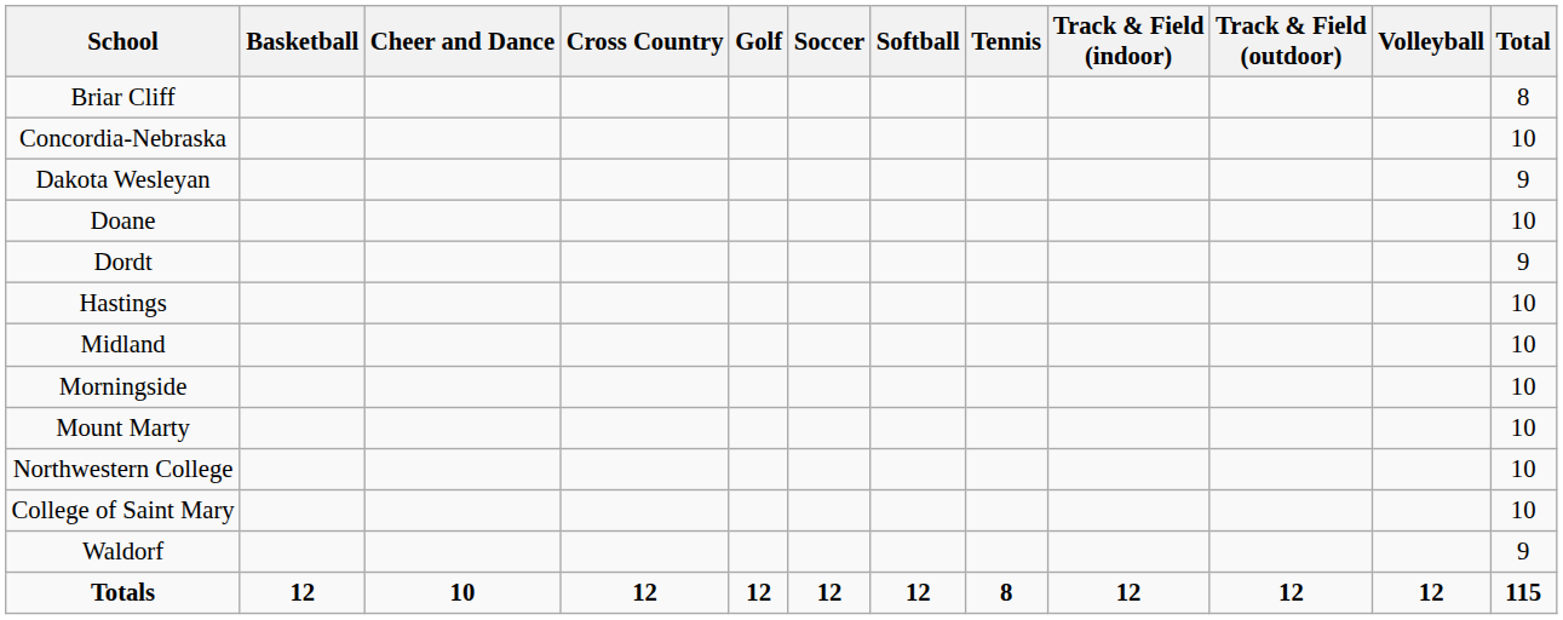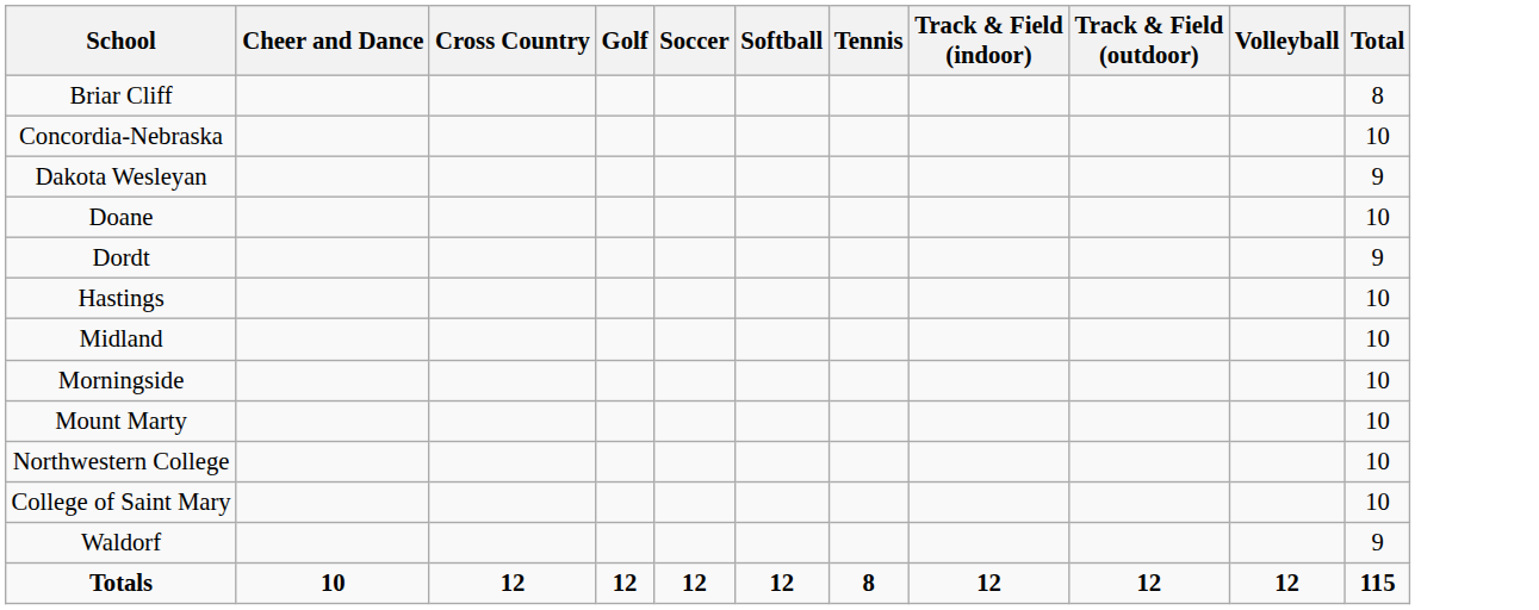 <table class="wikitable" style="text-align:center; font-size:95%">
 <tr>
 <th>School</th>
-<th>Basketball</th>
 <th>Cheer and Dance</th>
 <th>Cross Country</th>
 <th>Golf</th>
 <th>Soccer</th>
 <th>Softball</th>
 <th>Tennis</th>
 <th>Track & Field<br>(indoor)</th>
 <th>Track & Field<br>(outdoor)</th>
 <th>Volleyball</th>
 <th>Total</th>
 </tr>
 <tr>
 <td>Briar Cliff</td>
 <td></td>
 <td></td>
 <td></td>
 <td></td>
 <td></td>
 <td></td>
 <td></td>
 <td></td>
 <td></td>
-<td></td>
 <td>8</td>
 </tr>
 <tr>
 <td>Concordia-Nebraska</td>
-<td></td>
 <td></td>
 <td></td>
 <td></td>
 <td></td>
 <td></td>
 <td></td>
 <td></td>
 <td></td>
 <td></td>
 <td>10</td>
 </tr>
 <tr>
 <td>Dakota Wesleyan</td>
 <td></td>
 <td></td>
 <td></td>
 <td></td>
 <td></td>
 <td></td>
 <td></td>
 <td></td>
 <td></td>
-<td></td>
 <td>9</td>
 </tr>
 <tr>
 <td>Doane</td>
-<td></td>
 <td></td>
 <td></td>
 <td></td>
 <td></td>
 <td></td>
 <td></td>
 <td></td>
 <td></td>
 <td></td>
 <td>10</td>
 </tr>
 <tr>
 <td>Dordt</td>
 <td></td>
 <td></td>
 <td></td>
 <td></td>
 <td></td>
 <td></td>
 <td></td>
 <td></td>
 <td></td>
-<td></td>
 <td>9</td>
 </tr>
 <tr>
 <td>Hastings</td>
-<td></td>
 <td></td>
 <td></td>
 <td></td>
 <td></td>
 <td></td>
 <td></td>
 <td></td>
 <td></td>
 <td></td>
 <td>10</td>
 </tr>
 <tr>
 <td>Midland</td>
 <td></td>
 <td></td>
 <td></td>
 <td></td>
 <td></td>
 <td></td>
 <td></td>
 <td></td>
 <td></td>
-<td></td>
 <td>10</td>
 </tr>
 <tr>
 <td>Morningside</td>
-<td></td>
 <td></td>
 <td></td>
 <td></td>
 <td></td>
 <td></td>
 <td></td>
 <td></td>
 <td></td>
 <td></td>
 <td>10</td>
 </tr>
 <tr>
 <td>Mount Marty</td>
 <td></td>
 <td></td>
 <td></td>
 <td></td>
 <td></td>
 <td></td>
 <td></td>
 <td></td>
 <td></td>
-<td></td>
 <td>10</td>
 </tr>
 <tr>
 <td>Northwestern College</td>
-<td></td>
 <td></td>
 <td></td>
 <td></td>
 <td></td>
 <td></td>
 <td></td>
 <td></td>
 <td></td>
 <td></td>
 <td>10</td>
 </tr>
 <tr>
 <td>College of Saint Mary</td>
 <td></td>
 <td></td>
 <td></td>
 <td></td>
 <td></td>
 <td></td>
 <td></td>
 <td></td>
 <td></td>
-<td></td>
 <td>10</td>
 </tr>
 <tr>
 <td>Waldorf</td>
 <td></td>
 <td></td>
 <td></td>
 <td></td>
 <td></td>
 <td></td>
 <td></td>
 <td></td>
 <td></td>
-<td></td>
 <td>9</td>
 </tr>
 <tr>
 <td><strong>Totals</strong></td>
-<td><strong>12</strong></td>
 <td><strong>10</strong></td>
 <td><strong>12</strong></td>
 <td><strong>12</strong></td>
 <td><strong>12</strong></td>
 <td><strong>12</strong></td>
 <td><strong>8</strong></td>
 <td><strong>12</strong></td>
 <td><strong>12</strong></td>
 <td><strong>12</strong></td>
 <td><strong>115</strong></td>
 </tr>
 </table>
